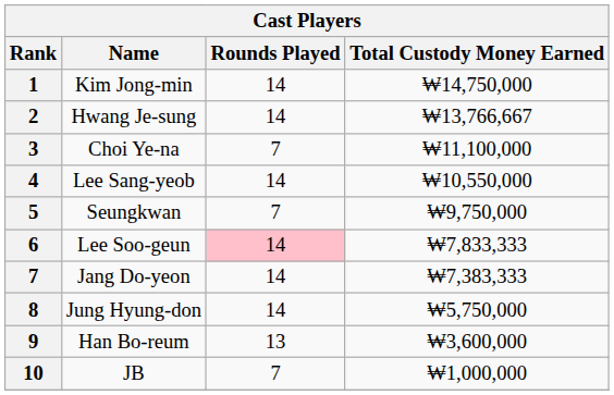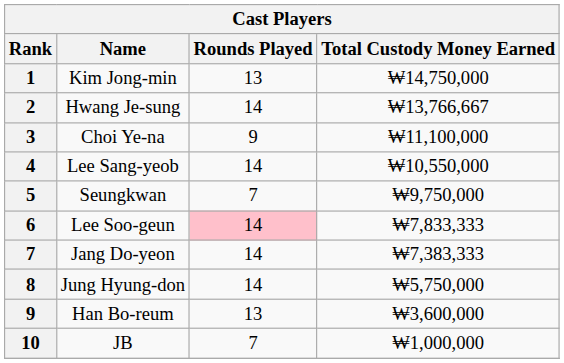 <table class="wikitable sortable" style="text-align:center">
 <tr>
 <th colspan="6">Cast Players</th>
 </tr>
 <tr>
 <th>Rank</th>
 <th>Name</th>
 <th>Rounds Played</th>
 <th>Total Custody Money Earned</th>
 </tr>
 <tr>
 <th>1</th>
 <td>Kim Jong-min</td>
-<td>14</td>
+<td>13</td>
 <td>₩14,750,000</td>
 </tr>
 <tr>
 <th>2</th>
 <td>Hwang Je-sung</td>
 <td>14</td>
 <td>₩13,766,667</td>
 </tr>
 <tr>
 <th>3</th>
 <td>Choi Ye-na</td>
-<td>7</td>
+<td>9</td>
 <td>₩11,100,000</td>
 </tr>
 <tr>
 <th>4</th>
 <td>Lee Sang-yeob</td>
 <td>14</td>
 <td>₩10,550,000</td>
 </tr>
 <tr>
 <th>5</th>
 <td>Seungkwan</td>
 <td>7</td>
 <td>₩9,750,000</td>
 </tr>
 <tr>
 <th>6</th>
 <td>Lee Soo-geun</td>
 <td style="background: pink;">14</td>
 <td>₩7,833,333</td>
 </tr>
 <tr>
 <th>7</th>
 <td>Jang Do-yeon</td>
 <td>14</td>
 <td>₩7,383,333</td>
 </tr>
 <tr>
 <th>8</th>
 <td>Jung Hyung-don</td>
 <td>14</td>
 <td>₩5,750,000</td>
 </tr>
 <tr>
 <th>9</th>
 <td>Han Bo-reum</td>
 <td>13</td>
 <td>₩3,600,000</td>
 </tr>
 <tr>
 <th>10</th>
 <td>JB</td>
 <td>7</td>
 <td>₩1,000,000</td>
 </tr>
 <tr>
 </tr>
 </table>
